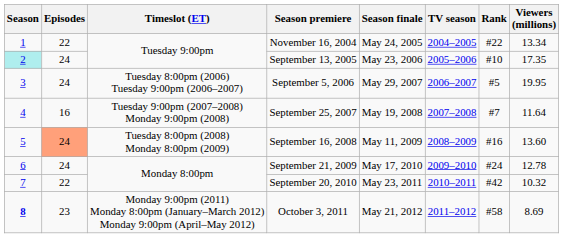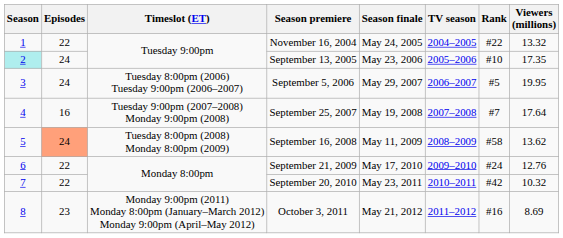 <table class="wikitable" style="text-align: center;">
 <tr>
 <th>Season</th>
 <th>Episodes</th>
 <th>Timeslot (<a href='#'>ET</a>)</th>
 <th>Season premiere</th>
 <th>Season finale</th>
 <th>TV season</th>
 <th>Rank</th>
 <th>Viewers<br>(millions)</th>
 </tr>
 <tr>
 <td><a href='#'>1</a></td>
 <td>22</td>
 <td rowspan=2>Tuesday 9:00pm</td>
 <td>November 16, 2004</td>
 <td>May 24, 2005</td>
 <td><a href='#'>2004–2005</a></td>
 <td>#22</td>
-<td>13.34</td>
+<td>13.32</td>
 </tr>
 <tr>
 <td style="background: paleturquoise;"><a href='#'>2</a></td>
 <td>24</td>
 <td>September 13, 2005</td>
 <td>May 23, 2006</td>
 <td><a href='#'>2005–2006</a></td>
 <td>#10</td>
 <td>17.35</td>
 </tr>
 <tr>
 <td><a href='#'>3</a></td>
 <td>24</td>
 <td>Tuesday 8:00pm (2006)<br>Tuesday 9:00pm (2006–2007)</td>
 <td>September 5, 2006</td>
 <td>May 29, 2007</td>
 <td><a href='#'>2006–2007</a></td>
 <td>#5</td>
 <td>19.95</td>
 </tr>
 <tr>
 <td><a href='#'>4</a></td>
 <td>16</td>
 <td>Tuesday 9:00pm (2007–2008)<br>Monday 9:00pm (2008)</td>
 <td>September 25, 2007</td>
 <td>May 19, 2008</td>
 <td><a href='#'>2007–2008</a></td>
 <td>#7</td>
-<td>11.64</td>
+<td>17.64</td>
 </tr>
 <tr>
 <td><a href='#'>5</a></td>
 <td style="background: lightsalmon;">24</td>
 <td>Tuesday 8:00pm (2008)<br>Monday 8:00pm (2009)</td>
 <td>September 16, 2008</td>
 <td>May 11, 2009</td>
 <td><a href='#'>2008–2009</a></td>
-<td>#16</td>
-<td>13.60</td>
+<td>#58</td>
+<td>13.62</td>
 </tr>
 <tr>
 <td><a href='#'>6</a></td>
-<td>24</td>
+<td>22</td>
 <td rowspan=2>Monday 8:00pm</td>
 <td>September 21, 2009</td>
 <td>May 17, 2010</td>
 <td><a href='#'>2009–2010</a></td>
 <td>#24</td>
-<td>12.78</td>
+<td>12.76</td>
 </tr>
 <tr>
 <td><a href='#'>7</a></td>
 <td>22</td>
 <td>September 20, 2010</td>
 <td>May 23, 2011</td>
 <td><a href='#'>2010–2011</a></td>
 <td>#42</td>
 <td>10.32</td>
 </tr>
 <tr>
-<td><strong><a href='#'>8</a></strong></td>
+<td><a href='#'>8</a></td>
 <td>23</td>
 <td>Monday 9:00pm (2011)<br> Monday 8:00pm (January–March 2012)<br> Monday 9:00pm (April–May 2012)</td>
 <td>October 3, 2011</td>
 <td>May 21, 2012</td>
 <td><a href='#'>2011–2012</a></td>
-<td>#58</td>
+<td>#16</td>
 <td>8.69</td>
 </tr>
 </table>
